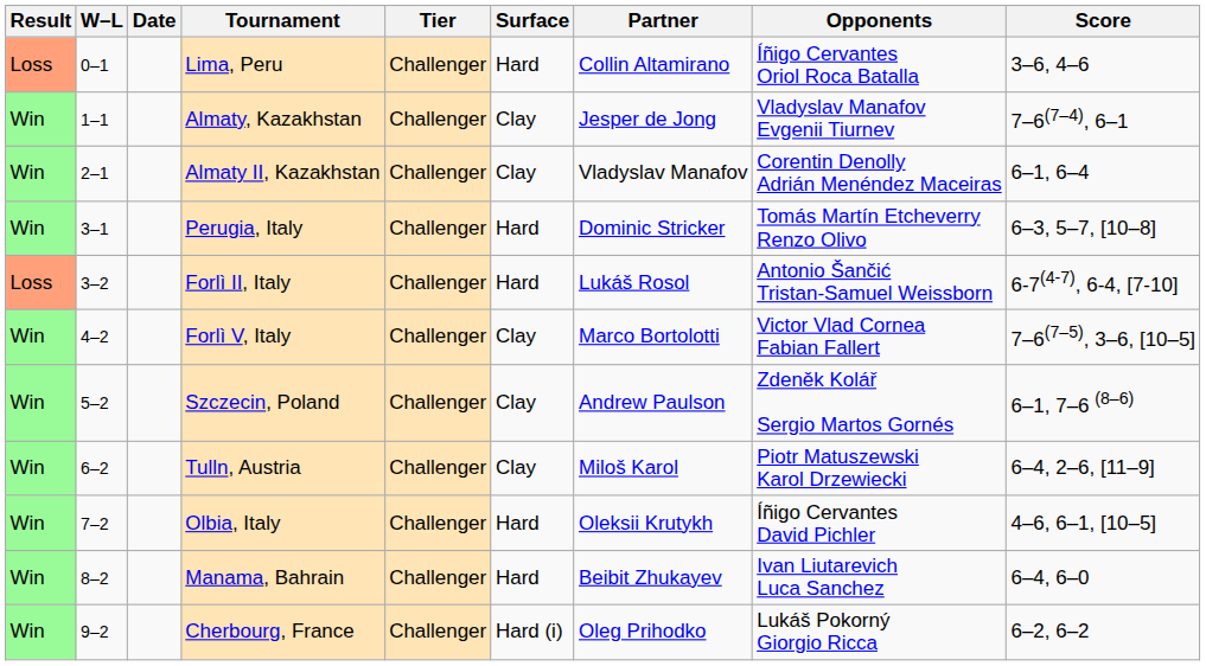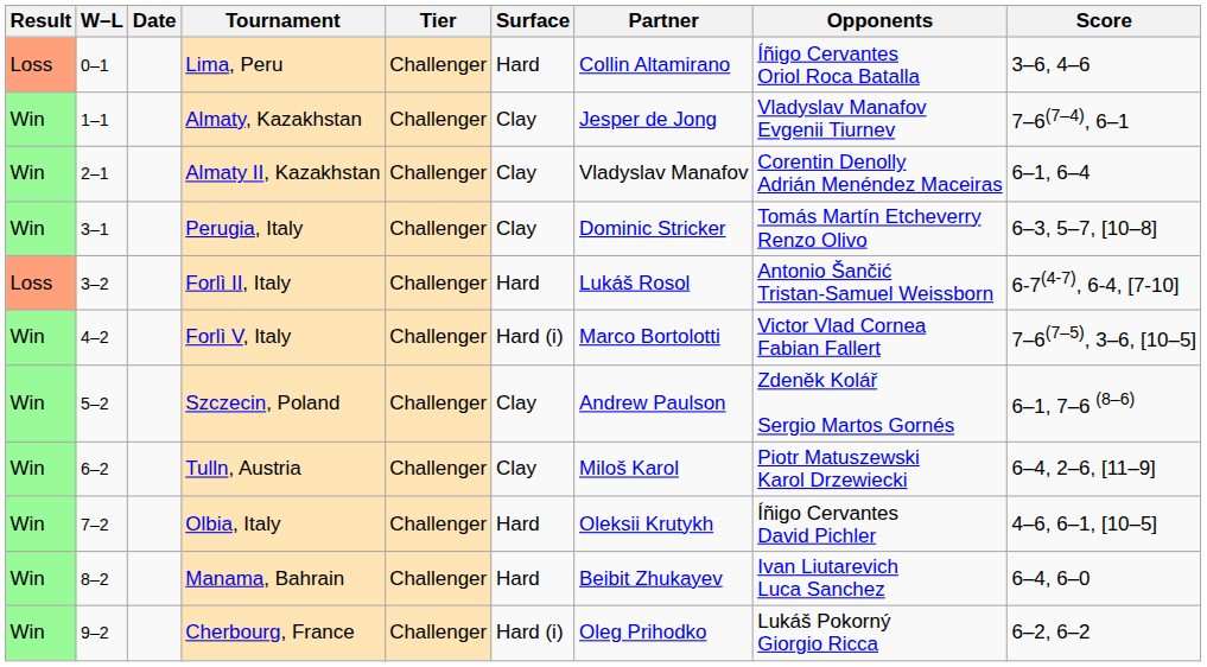 <table class="sortable wikitable nowrap">
 <tr>
 <th>Result</th>
 <th class="unsortable">W–L</th>
 <th>Date</th>
 <th>Tournament</th>
 <th>Tier</th>
 <th>Surface</th>
 <th>Partner</th>
 <th>Opponents</th>
 <th class="unsortable">Score</th>
 </tr>
 <tr>
 <td bgcolor=ffa07a>Loss</td>
 <td><small>0–1</small></td>
 <td><a href='#'></a></td>
 <td style="background:moccasin;"><a href='#'>Lima</a>, Peru</td>
 <td style="background:moccasin;">Challenger</td>
 <td>Hard</td>
 <td> <a href='#'>Collin Altamirano</a></td>
 <td> <a href='#'>Íñigo Cervantes</a> <br> <a href='#'>Oriol Roca Batalla</a></td>
 <td>3–6, 4–6</td>
 </tr>
 <tr>
 <td bgcolor=98fb98>Win</td>
 <td><small>1–1</small></td>
 <td><a href='#'></a></td>
 <td style="background:moccasin;"><a href='#'>Almaty</a>, Kazakhstan</td>
 <td style="background:moccasin;">Challenger</td>
 <td>Clay</td>
 <td> <a href='#'>Jesper de Jong</a></td>
 <td> <a href='#'>Vladyslav Manafov</a><br> <a href='#'>Evgenii Tiurnev</a></td>
 <td>7–6<sup>(7–4)</sup>, 6–1</td>
 </tr>
 <tr>
 <td bgcolor=98fb98>Win</td>
 <td><small>2–1</small></td>
 <td><a href='#'></a></td>
 <td style="background:moccasin;"><a href='#'>Almaty II</a>, Kazakhstan</td>
 <td style="background:moccasin;">Challenger</td>
 <td>Clay</td>
 <td> Vladyslav Manafov</td>
 <td> <a href='#'>Corentin Denolly</a><br> <a href='#'>Adrián Menéndez Maceiras</a></td>
 <td>6–1, 6–4</td>
 </tr>
 <tr>
 <td bgcolor=98fb98>Win</td>
 <td><small>3–1</small></td>
 <td><a href='#'></a></td>
 <td style="background:moccasin;"><a href='#'>Perugia</a>, Italy</td>
 <td style="background:moccasin;">Challenger</td>
-<td>Hard</td>
+<td>Clay</td>
 <td> <a href='#'>Dominic Stricker</a></td>
 <td> <a href='#'>Tomás Martín Etcheverry</a><br> <a href='#'>Renzo Olivo</a></td>
 <td>6–3, 5–7, [10–8]</td>
 </tr>
 <tr>
 <td bgcolor=ffa07a>Loss</td>
 <td><small>3–2</small></td>
 <td><a href='#'></a></td>
 <td style="background:moccasin;"><a href='#'>Forlì II</a>, Italy</td>
 <td style="background:moccasin;">Challenger</td>
 <td>Hard</td>
 <td> <a href='#'>Lukáš Rosol</a></td>
 <td> <a href='#'>Antonio Šančić</a><br> <a href='#'>Tristan-Samuel Weissborn</a></td>
 <td>6-7<sup>(4-7)</sup>, 6-4, [7-10]</td>
 </tr>
 <tr>
 <td bgcolor=98fb98>Win</td>
 <td><small>4–2</small></td>
 <td><a href='#'></a></td>
 <td style="background:moccasin;"><a href='#'>Forlì V</a>, Italy</td>
 <td style="background:moccasin;">Challenger</td>
-<td>Clay</td>
+<td>Hard (i)</td>
 <td> <a href='#'>Marco Bortolotti</a></td>
 <td> <a href='#'>Victor Vlad Cornea</a><br> <a href='#'>Fabian Fallert</a></td>
 <td>7–6<sup>(7–5)</sup>, 3–6, [10–5]</td>
 </tr>
 <tr>
 <td bgcolor=98fb98>Win</td>
 <td><small>5–2</small></td>
 <td><a href='#'></a></td>
 <td style="background:moccasin;"><a href='#'>Szczecin</a>, Poland</td>
 <td style="background:moccasin;">Challenger</td>
 <td>Clay</td>
 <td> <a href='#'>Andrew Paulson</a></td>
 <td> <a href='#'>Zdeněk Kolář</a><br><br> <a href='#'>Sergio Martos Gornés</a></td>
 <td>6–1, 7–6 <sup>(8–6)</sup></td>
 </tr>
 <tr>
 <td bgcolor=98fb98>Win</td>
 <td><small>6–2</small></td>
 <td><a href='#'></a></td>
 <td style="background:moccasin;"><a href='#'>Tulln</a>, Austria</td>
 <td style="background:moccasin;">Challenger</td>
 <td>Clay</td>
 <td> <a href='#'>Miloš Karol</a></td>
 <td> <a href='#'>Piotr Matuszewski</a> <br>  <a href='#'>Karol Drzewiecki</a></td>
 <td>6–4, 2–6, [11–9]</td>
 </tr>
 <tr>
 <td bgcolor=98fb98>Win</td>
 <td><small>7–2</small></td>
 <td><a href='#'></a></td>
 <td style="background:moccasin;"><a href='#'>Olbia</a>, Italy</td>
 <td style="background:moccasin;">Challenger</td>
 <td>Hard</td>
 <td> <a href='#'>Oleksii Krutykh</a></td>
 <td> Íñigo Cervantes<br> <a href='#'>David Pichler</a></td>
 <td>4–6, 6–1, [10–5]</td>
 </tr>
 <tr>
 <td bgcolor=98fb98>Win</td>
 <td><small>8–2</small></td>
 <td><a href='#'></a></td>
 <td style="background:moccasin;"><a href='#'>Manama</a>, Bahrain</td>
 <td style="background:moccasin;">Challenger</td>
 <td>Hard</td>
 <td> <a href='#'>Beibit Zhukayev</a></td>
 <td> <a href='#'>Ivan Liutarevich</a><br> <a href='#'>Luca Sanchez</a></td>
 <td>6–4, 6–0</td>
 </tr>
 <tr>
 <td bgcolor=98fb98>Win</td>
 <td><small>9–2</small></td>
 <td><a href='#'></a></td>
 <td style="background:moccasin;"><a href='#'>Cherbourg</a>, France</td>
 <td style="background:moccasin;">Challenger</td>
 <td>Hard (i)</td>
 <td> <a href='#'>Oleg Prihodko</a></td>
 <td> Lukáš Pokorný<br> <a href='#'>Giorgio Ricca</a></td>
 <td>6–2, 6–2</td>
 </tr>
 </table>
